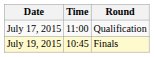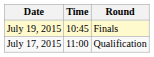 <table class="wikitable">
 <tr>
 <th>Date</th>
 <th>Time</th>
 <th>Round</th>
 </tr>
+<tr bgcolor=lemonchiffon>
+<td>July 19, 2015</td>
+<td>10:45</td>
+<td>Finals</td>
+</tr>
 <tr>
 <td>July 17, 2015</td>
 <td>11:00</td>
 <td>Qualification</td>
 </tr>
-<tr bgcolor=lemonchiffon>
-<td>July 19, 2015</td>
-<td>10:45</td>
-<td>Finals</td>
-</tr>
 </table>
